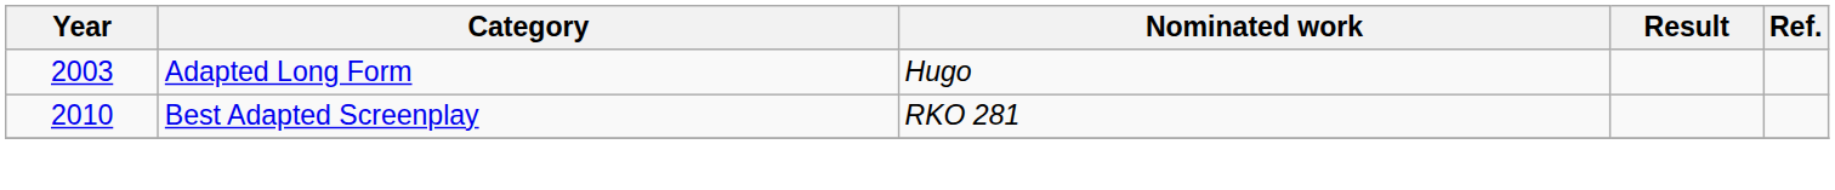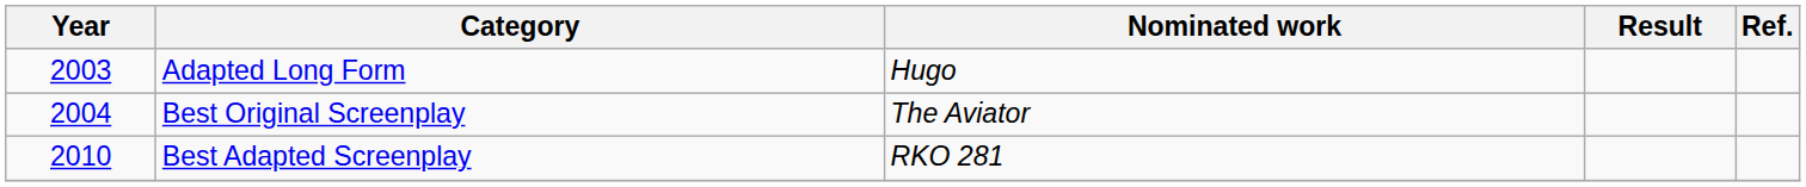 <table class=wikitable>
 <tr>
 <th scope="col" style="width:5em;">Year</th>
 <th scope="col" style="width:26em;">Category</th>
 <th scope="col" style="width:25em;">Nominated work</th>
 <th scope="col" style="width:5em;">Result</th>
 <th>Ref.</th>
 </tr>
 <tr>
 <td style="text-align:center;"><a href='#'>2003</a></td>
 <td><a href='#'>Adapted Long Form</a></td>
 <td><em>Hugo</em></td>
 <td></td>
 <td></td>
 </tr>
 <tr>
+<td style="text-align:center;"><a href='#'>2004</a></td>
+<td><a href='#'>Best Original Screenplay</a></td>
+<td><em>The Aviator</em></td>
+<td></td>
+<td></td>
+</tr>
+<tr>
 <td style="text-align:center;"><a href='#'>2010</a></td>
 <td><a href='#'>Best Adapted Screenplay</a></td>
 <td><em>RKO 281</em></td>
 <td></td>
 <td></td>
 </tr>
 <tr>
 </tr>
 </table>
